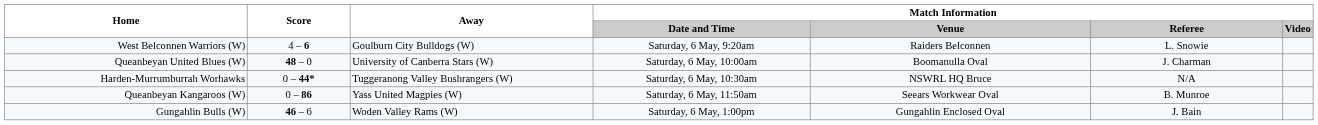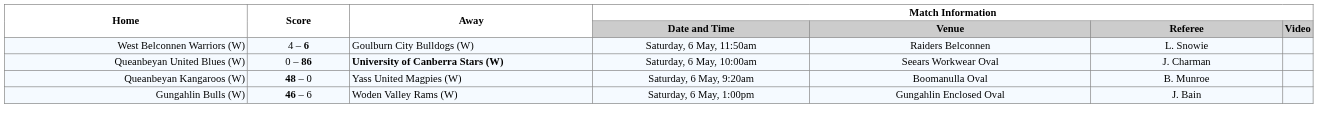 <table border="1" cellpadding="3" cellspacing="0" width="100%" style="border-collapse:collapse;  text-align:center;">
 <tr>
 <th rowspan="2" width="19%">Home</th>
 <th rowspan="2" width="8%">Score</th>
 <th rowspan="2" width="19%">Away</th>
 <th colspan="4">Match Information</th>
 </tr>
 <tr style="background:#CCCCCC">
 <th width="17%">Date and Time</th>
 <th width="22%">Venue</th>
 <th width="50%">Referee</th>
 <th>Video</th>
 </tr>
 <tr style="text-align:center; background:#f5faff;">
 <td align="right">West Belconnen Warriors (W) </td>
 <td>4 – <strong>6</strong></td>
 <td align="left"> Goulburn City Bulldogs (W)</td>
-<td>Saturday, 6 May, 9:20am</td>
+<td>Saturday, 6 May, 11:50am</td>
 <td>Raiders Belconnen</td>
 <td>L. Snowie</td>
 <td></td>
 </tr>
 <tr style="text-align:center; background:#f5faff;">
 <td align="right">Queanbeyan United Blues (W) </td>
-<td><strong>48</strong> – 0</td>
-<td align="left"> University of Canberra Stars (W)</td>
+<td>0 – <strong>86</strong></td>
+<td align="left"><strong> University of Canberra Stars (W)</strong></td>
 <td>Saturday, 6 May, 10:00am</td>
-<td>Boomanulla Oval</td>
+<td>Seears Workwear Oval</td>
 <td>J. Charman</td>
 <td></td>
 </tr>
 <tr style="text-align:center; background:#f5faff;">
-<td align="right">Harden-Murrumburrah Worhawks </td>
-<td>0 – <strong>44*</strong></td>
-<td align="left"> Tuggeranong Valley Bushrangers (W)</td>
-<td>Saturday, 6 May, 10:30am</td>
-<td>NSWRL HQ Bruce</td>
-<td>N/A</td>
-<td></td>
-</tr>
-<tr style="text-align:center; background:#f5faff;">
 <td align="right">Queanbeyan Kangaroos (W) </td>
-<td>0 – <strong>86</strong></td>
+<td><strong>48</strong> – 0</td>
 <td align="left"> Yass United Magpies (W)</td>
-<td>Saturday, 6 May, 11:50am</td>
-<td>Seears Workwear Oval</td>
+<td>Saturday, 6 May, 9:20am</td>
+<td>Boomanulla Oval</td>
 <td>B. Munroe</td>
 <td></td>
 </tr>
 <tr style="text-align:center; background:#f5faff;">
 <td align="right">Gungahlin Bulls (W) </td>
 <td><strong>46</strong> – 6</td>
 <td align="left"> Woden Valley Rams (W)</td>
 <td>Saturday, 6 May, 1:00pm</td>
 <td>Gungahlin Enclosed Oval</td>
 <td>J. Bain</td>
 <td></td>
 </tr>
 </table>
